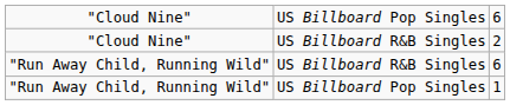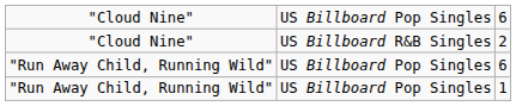 <table class="wikitable sortable plainrowheaders" style="text-align:center;">
 <tr>
 <td>"Cloud Nine"</td>
 <td align="left">US <em>Billboard</em> Pop Singles</td>
 <td align="center">6</td>
 </tr>
 <tr>
 <td>"Cloud Nine"</td>
 <td align="left">US <em>Billboard</em> R&B Singles</td>
 <td align="center">2</td>
 </tr>
 <tr>
 <td>"Run Away Child, Running Wild"</td>
-<td align="left">US <em>Billboard</em> R&B Singles</td>
+<td align="left">US <em>Billboard</em> Pop Singles</td>
 <td align="center">6</td>
 </tr>
 <tr>
 <td>"Run Away Child, Running Wild"</td>
 <td align="left">US <em>Billboard</em> Pop Singles</td>
 <td align="center">1</td>
 </tr>
 </table>
